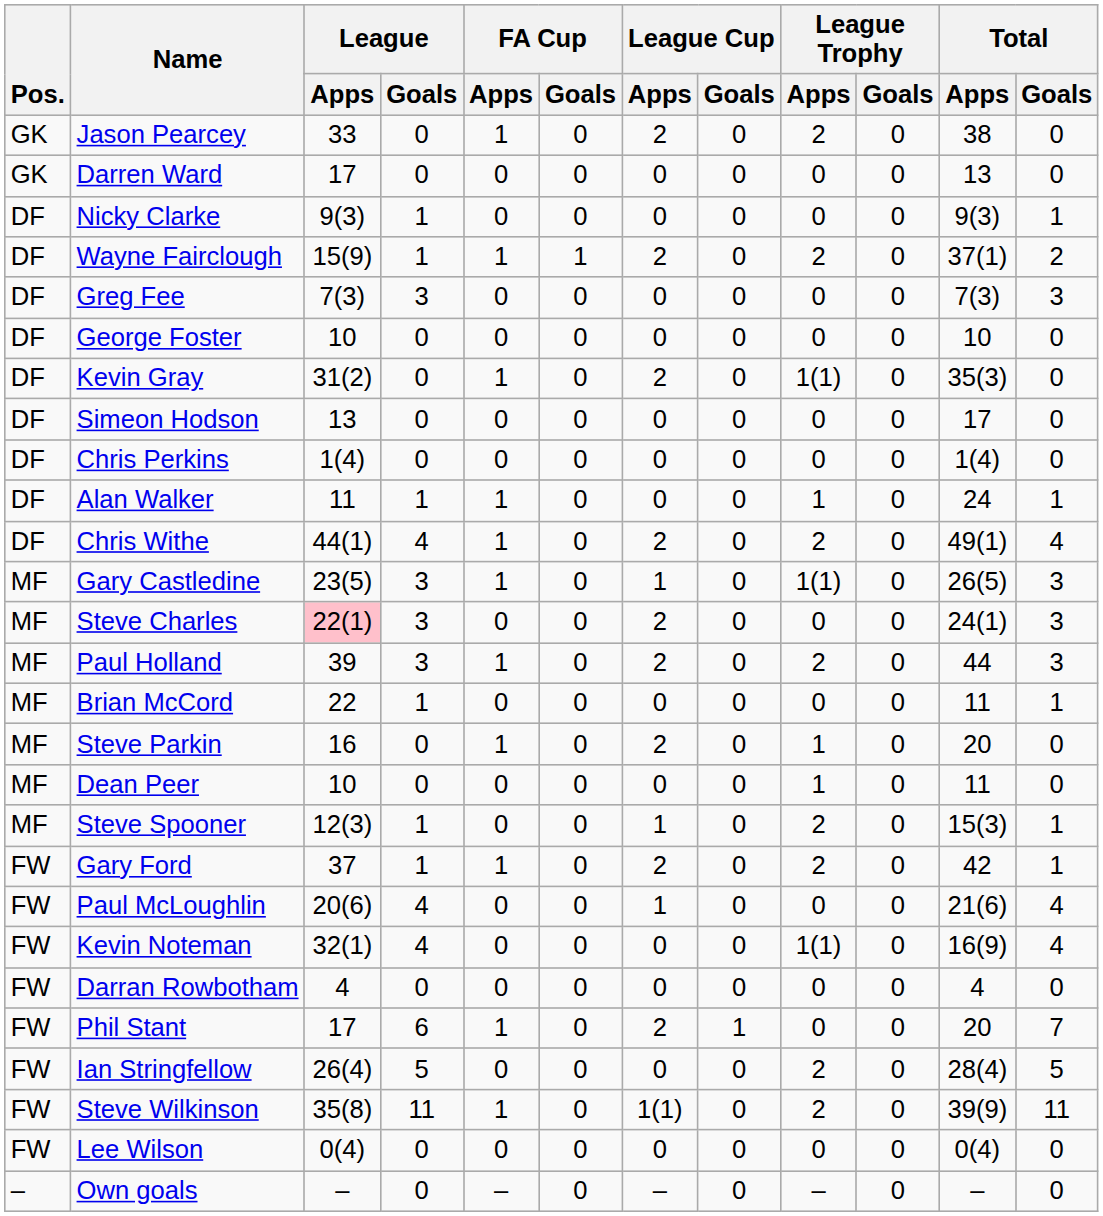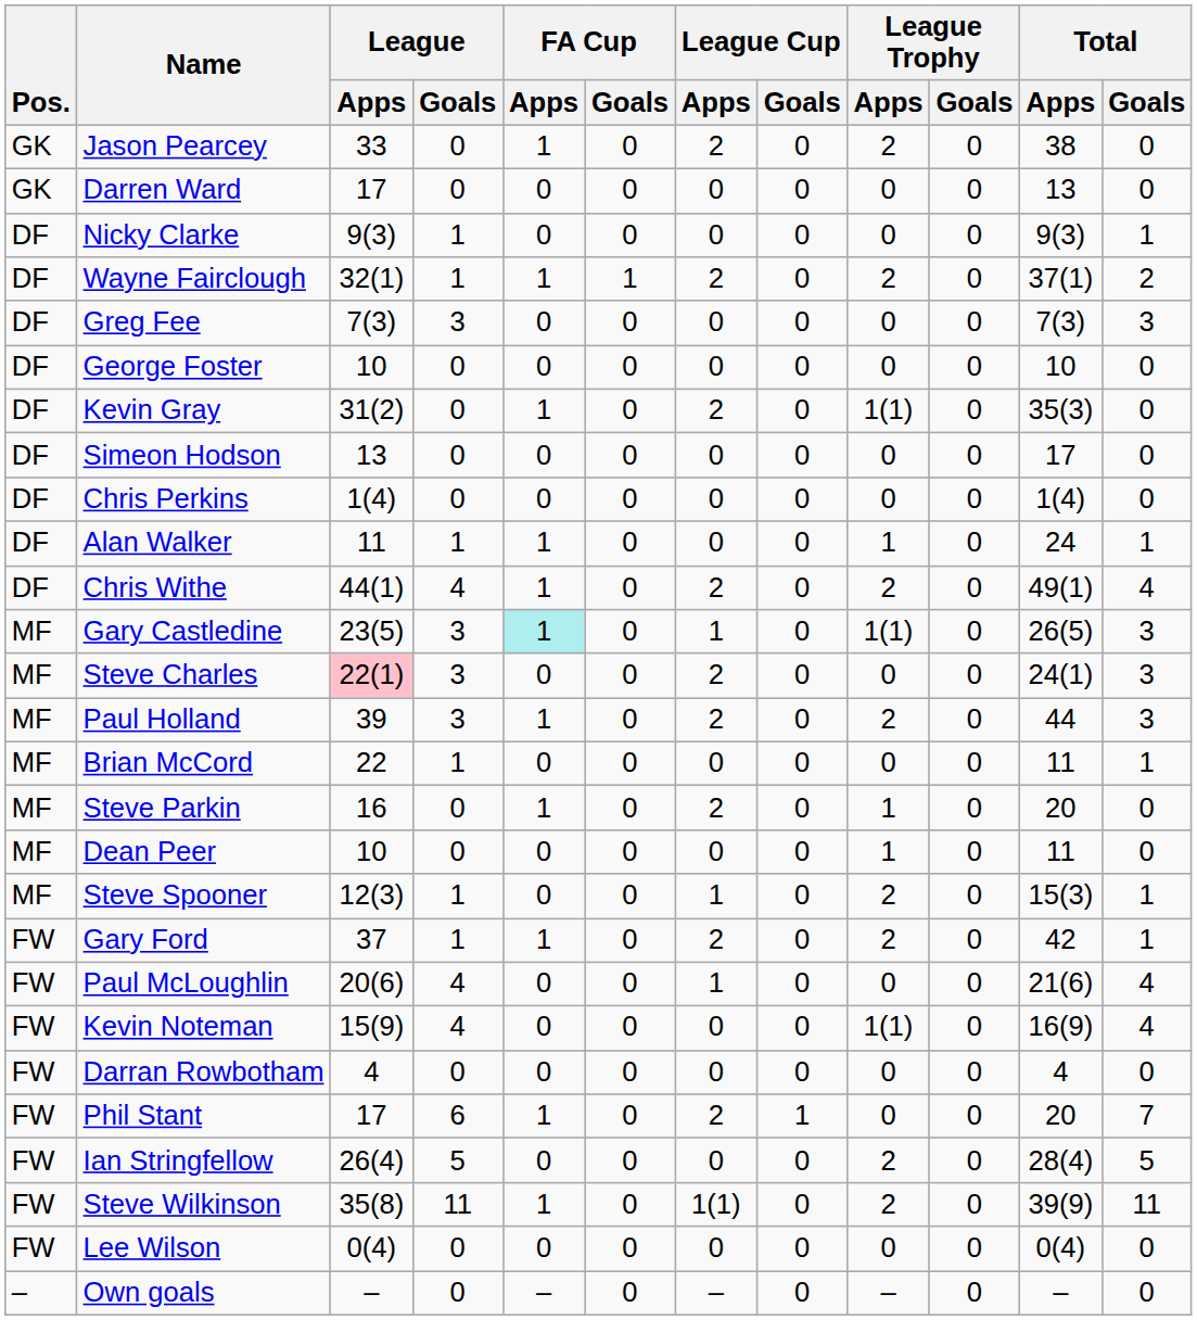 <table class="wikitable" style="text-align:center">
 <tr>
 <th rowspan="2" valign="bottom">Pos.</th>
 <th rowspan="2">Name</th>
 <th colspan="2" width="85">League</th>
 <th colspan="2" width="85">FA Cup</th>
 <th colspan="2" width="85">League Cup</th>
 <th colspan="2" width="85">League Trophy</th>
 <th colspan="2" width="85">Total</th>
 </tr>
 <tr>
 <th>Apps</th>
 <th>Goals</th>
 <th>Apps</th>
 <th>Goals</th>
 <th>Apps</th>
 <th>Goals</th>
 <th>Apps</th>
 <th>Goals</th>
 <th>Apps</th>
 <th>Goals</th>
 </tr>
 <tr>
 <td align="left">GK</td>
 <td align="left"> <a href='#'>Jason Pearcey</a></td>
 <td>33</td>
 <td>0</td>
 <td>1</td>
 <td>0</td>
 <td>2</td>
 <td>0</td>
 <td>2</td>
 <td>0</td>
 <td>38</td>
 <td>0</td>
 </tr>
 <tr>
 <td align="left">GK</td>
 <td align="left"> <a href='#'>Darren Ward</a></td>
 <td>17</td>
 <td>0</td>
 <td>0</td>
 <td>0</td>
 <td>0</td>
 <td>0</td>
 <td>0</td>
 <td>0</td>
 <td>13</td>
 <td>0</td>
 </tr>
 <tr>
 <td align="left">DF</td>
 <td align="left"> <a href='#'>Nicky Clarke</a></td>
 <td>9(3)</td>
 <td>1</td>
 <td>0</td>
 <td>0</td>
 <td>0</td>
 <td>0</td>
 <td>0</td>
 <td>0</td>
 <td>9(3)</td>
 <td>1</td>
 </tr>
 <tr>
 <td align="left">DF</td>
 <td align="left"> <a href='#'>Wayne Fairclough</a></td>
-<td>15(9)</td>
+<td>32(1)</td>
 <td>1</td>
 <td>1</td>
 <td>1</td>
 <td>2</td>
 <td>0</td>
 <td>2</td>
 <td>0</td>
 <td>37(1)</td>
 <td>2</td>
 </tr>
 <tr>
 <td align="left">DF</td>
 <td align="left"> <a href='#'>Greg Fee</a></td>
 <td>7(3)</td>
 <td>3</td>
 <td>0</td>
 <td>0</td>
 <td>0</td>
 <td>0</td>
 <td>0</td>
 <td>0</td>
 <td>7(3)</td>
 <td>3</td>
 </tr>
 <tr>
 <td align="left">DF</td>
 <td align="left"> <a href='#'>George Foster</a></td>
 <td>10</td>
 <td>0</td>
 <td>0</td>
 <td>0</td>
 <td>0</td>
 <td>0</td>
 <td>0</td>
 <td>0</td>
 <td>10</td>
 <td>0</td>
 </tr>
 <tr>
 <td align="left">DF</td>
 <td align="left"> <a href='#'>Kevin Gray</a></td>
 <td>31(2)</td>
 <td>0</td>
 <td>1</td>
 <td>0</td>
 <td>2</td>
 <td>0</td>
 <td>1(1)</td>
 <td>0</td>
 <td>35(3)</td>
 <td>0</td>
 </tr>
 <tr>
 <td align="left">DF</td>
 <td align="left"> <a href='#'>Simeon Hodson</a></td>
 <td>13</td>
 <td>0</td>
 <td>0</td>
 <td>0</td>
 <td>0</td>
 <td>0</td>
 <td>0</td>
 <td>0</td>
 <td>17</td>
 <td>0</td>
 </tr>
 <tr>
 <td align="left">DF</td>
 <td align="left"> <a href='#'>Chris Perkins</a></td>
 <td>1(4)</td>
 <td>0</td>
 <td>0</td>
 <td>0</td>
 <td>0</td>
 <td>0</td>
 <td>0</td>
 <td>0</td>
 <td>1(4)</td>
 <td>0</td>
 </tr>
 <tr>
 <td align="left">DF</td>
 <td align="left"> <a href='#'>Alan Walker</a></td>
 <td>11</td>
 <td>1</td>
 <td>1</td>
 <td>0</td>
 <td>0</td>
 <td>0</td>
 <td>1</td>
 <td>0</td>
 <td>24</td>
 <td>1</td>
 </tr>
 <tr>
 <td align="left">DF</td>
 <td align="left"> <a href='#'>Chris Withe</a></td>
 <td>44(1)</td>
 <td>4</td>
 <td>1</td>
 <td>0</td>
 <td>2</td>
 <td>0</td>
 <td>2</td>
 <td>0</td>
 <td>49(1)</td>
 <td>4</td>
 </tr>
 <tr>
 <td align="left">MF</td>
 <td align="left"> <a href='#'>Gary Castledine</a></td>
 <td>23(5)</td>
 <td>3</td>
-<td>1</td>
+<td style="background: paleturquoise;">1</td>
 <td>0</td>
 <td>1</td>
 <td>0</td>
 <td>1(1)</td>
 <td>0</td>
 <td>26(5)</td>
 <td>3</td>
 </tr>
 <tr>
 <td align="left">MF</td>
 <td align="left"> <a href='#'>Steve Charles</a></td>
 <td style="background: pink;">22(1)</td>
 <td>3</td>
 <td>0</td>
 <td>0</td>
 <td>2</td>
 <td>0</td>
 <td>0</td>
 <td>0</td>
 <td>24(1)</td>
 <td>3</td>
 </tr>
 <tr>
 <td align="left">MF</td>
 <td align="left"> <a href='#'>Paul Holland</a></td>
 <td>39</td>
 <td>3</td>
 <td>1</td>
 <td>0</td>
 <td>2</td>
 <td>0</td>
 <td>2</td>
 <td>0</td>
 <td>44</td>
 <td>3</td>
 </tr>
 <tr>
 <td align="left">MF</td>
 <td align="left"> <a href='#'>Brian McCord</a></td>
 <td>22</td>
 <td>1</td>
 <td>0</td>
 <td>0</td>
 <td>0</td>
 <td>0</td>
 <td>0</td>
 <td>0</td>
 <td>11</td>
 <td>1</td>
 </tr>
 <tr>
 <td align="left">MF</td>
 <td align="left"> <a href='#'>Steve Parkin</a></td>
 <td>16</td>
 <td>0</td>
 <td>1</td>
 <td>0</td>
 <td>2</td>
 <td>0</td>
 <td>1</td>
 <td>0</td>
 <td>20</td>
 <td>0</td>
 </tr>
 <tr>
 <td align="left">MF</td>
 <td align="left"> <a href='#'>Dean Peer</a></td>
 <td>10</td>
 <td>0</td>
 <td>0</td>
 <td>0</td>
 <td>0</td>
 <td>0</td>
 <td>1</td>
 <td>0</td>
 <td>11</td>
 <td>0</td>
 </tr>
 <tr>
 <td align="left">MF</td>
 <td align="left"> <a href='#'>Steve Spooner</a></td>
 <td>12(3)</td>
 <td>1</td>
 <td>0</td>
 <td>0</td>
 <td>1</td>
 <td>0</td>
 <td>2</td>
 <td>0</td>
 <td>15(3)</td>
 <td>1</td>
 </tr>
 <tr>
 <td align="left">FW</td>
 <td align="left"> <a href='#'>Gary Ford</a></td>
 <td>37</td>
 <td>1</td>
 <td>1</td>
 <td>0</td>
 <td>2</td>
 <td>0</td>
 <td>2</td>
 <td>0</td>
 <td>42</td>
 <td>1</td>
 </tr>
 <tr>
 <td align="left">FW</td>
 <td align="left"> <a href='#'>Paul McLoughlin</a></td>
 <td>20(6)</td>
 <td>4</td>
 <td>0</td>
 <td>0</td>
 <td>1</td>
 <td>0</td>
 <td>0</td>
 <td>0</td>
 <td>21(6)</td>
 <td>4</td>
 </tr>
 <tr>
 <td align="left">FW</td>
 <td align="left"> <a href='#'>Kevin Noteman</a></td>
-<td>32(1)</td>
+<td>15(9)</td>
 <td>4</td>
 <td>0</td>
 <td>0</td>
 <td>0</td>
 <td>0</td>
 <td>1(1)</td>
 <td>0</td>
 <td>16(9)</td>
 <td>4</td>
 </tr>
 <tr>
 <td align="left">FW</td>
 <td align="left"> <a href='#'>Darran Rowbotham</a></td>
 <td>4</td>
 <td>0</td>
 <td>0</td>
 <td>0</td>
 <td>0</td>
 <td>0</td>
 <td>0</td>
 <td>0</td>
 <td>4</td>
 <td>0</td>
 </tr>
 <tr>
 <td align="left">FW</td>
 <td align="left"> <a href='#'>Phil Stant</a></td>
 <td>17</td>
 <td>6</td>
 <td>1</td>
 <td>0</td>
 <td>2</td>
 <td>1</td>
 <td>0</td>
 <td>0</td>
 <td>20</td>
 <td>7</td>
 </tr>
 <tr>
 <td align="left">FW</td>
 <td align="left"> <a href='#'>Ian Stringfellow</a></td>
 <td>26(4)</td>
 <td>5</td>
 <td>0</td>
 <td>0</td>
 <td>0</td>
 <td>0</td>
 <td>2</td>
 <td>0</td>
 <td>28(4)</td>
 <td>5</td>
 </tr>
 <tr>
 <td align="left">FW</td>
 <td align="left"> <a href='#'>Steve Wilkinson</a></td>
 <td>35(8)</td>
 <td>11</td>
 <td>1</td>
 <td>0</td>
 <td>1(1)</td>
 <td>0</td>
 <td>2</td>
 <td>0</td>
 <td>39(9)</td>
 <td>11</td>
 </tr>
 <tr>
 <td align="left">FW</td>
 <td align="left"> <a href='#'>Lee Wilson</a></td>
 <td>0(4)</td>
 <td>0</td>
 <td>0</td>
 <td>0</td>
 <td>0</td>
 <td>0</td>
 <td>0</td>
 <td>0</td>
 <td>0(4)</td>
 <td>0</td>
 </tr>
 <tr>
 <td align="left">–</td>
 <td align="left"><a href='#'>Own goals</a></td>
 <td>–</td>
 <td>0</td>
 <td>–</td>
 <td>0</td>
 <td>–</td>
 <td>0</td>
 <td>–</td>
 <td>0</td>
 <td>–</td>
 <td>0</td>
 </tr>
 </table>
